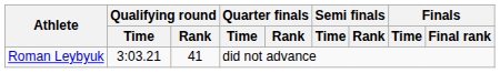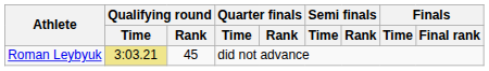 <table class="wikitable" style="font-size:90%">
 <tr>
 <th rowspan="2">Athlete</th>
 <th colspan="2">Qualifying round</th>
 <th colspan="2">Quarter finals</th>
 <th colspan="2">Semi finals</th>
 <th colspan="2">Finals</th>
 </tr>
 <tr>
 <th>Time</th>
 <th>Rank</th>
 <th>Time</th>
 <th>Rank</th>
 <th>Time</th>
 <th>Rank</th>
 <th>Time</th>
 <th>Final rank</th>
 </tr>
 <tr>
 <td><a href='#'>Roman Leybyuk</a></td>
-<td align="center">3:03.21</td>
-<td align="center">41</td>
+<td align="center" style="background: khaki;">3:03.21</td>
+<td align="center">45</td>
 <td colspan="6">did not advance</td>
 </tr>
 </table>
